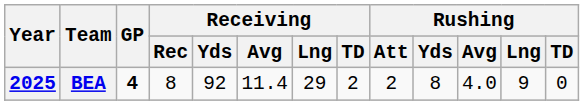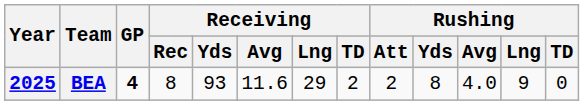 <table class="wikitable" style="text-align: center;">
 <tr>
 <th rowspan="2">Year</th>
 <th rowspan="2">Team</th>
 <th rowspan="2">GP</th>
 <th colspan="5">Receiving</th>
 <th colspan="5">Rushing</th>
 </tr>
 <tr>
 <th>Rec</th>
 <th>Yds</th>
 <th>Avg</th>
 <th>Lng</th>
 <th>TD</th>
 <th>Att</th>
 <th>Yds</th>
 <th>Avg</th>
 <th>Lng</th>
 <th>TD</th>
 </tr>
 <tr>
 <th><a href='#'>2025</a></th>
 <th><a href='#'>BEA</a></th>
 <td><strong>4</strong></td>
 <td>8</td>
-<td>92</td>
-<td>11.4</td>
+<td>93</td>
+<td>11.6</td>
 <td>29</td>
 <td>2</td>
 <td>2</td>
 <td>8</td>
 <td>4.0</td>
 <td>9</td>
 <td>0</td>
 </tr>
 </table>
